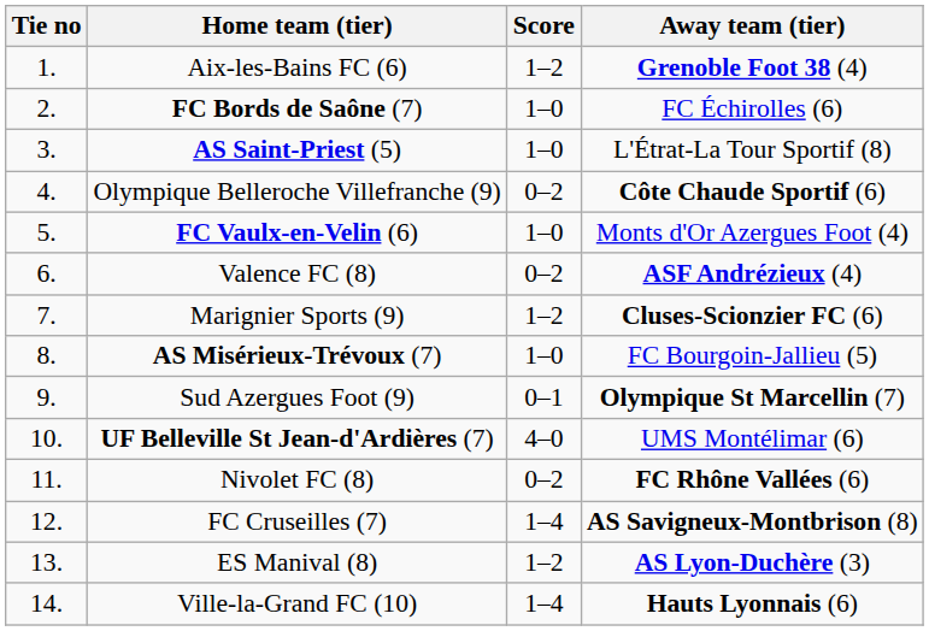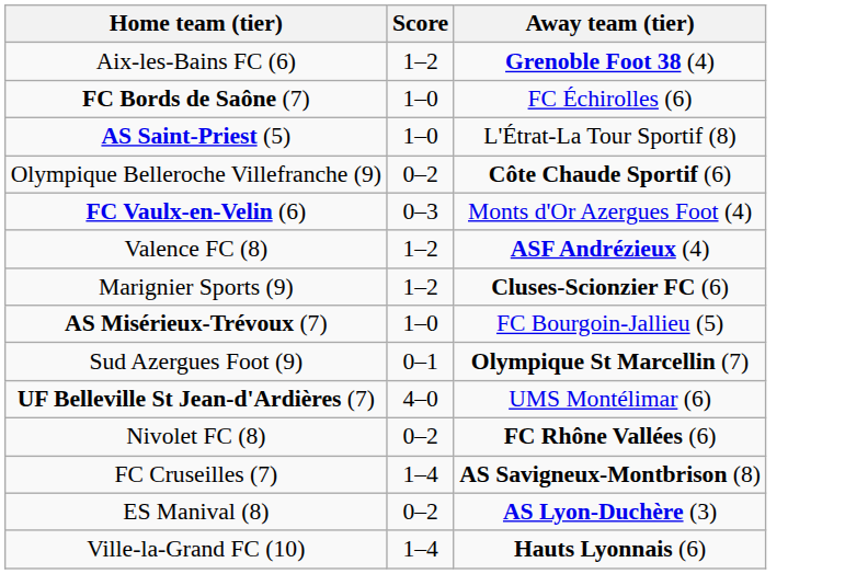 <table class="wikitable" style="text-align: center">
 <tr>
-<th>Tie no</th>
 <th>Home team (tier)</th>
 <th>Score</th>
 <th>Away team (tier)</th>
 </tr>
 <tr>
-<td>1.</td>
 <td>Aix-les-Bains FC (6)</td>
 <td>1–2</td>
 <td><strong><a href='#'>Grenoble Foot 38</a></strong> (4)</td>
 </tr>
 <tr>
-<td>2.</td>
 <td><strong>FC Bords de Saône</strong> (7)</td>
 <td>1–0</td>
 <td><a href='#'>FC Échirolles</a> (6)</td>
 </tr>
 <tr>
-<td>3.</td>
 <td><strong><a href='#'>AS Saint-Priest</a></strong> (5)</td>
 <td>1–0</td>
 <td>L'Étrat-La Tour Sportif (8)</td>
 </tr>
 <tr>
-<td>4.</td>
 <td>Olympique Belleroche Villefranche (9)</td>
 <td>0–2</td>
 <td><strong>Côte Chaude Sportif</strong> (6)</td>
 </tr>
 <tr>
-<td>5.</td>
 <td><strong><a href='#'>FC Vaulx-en-Velin</a></strong> (6)</td>
-<td>1–0</td>
+<td>0–3</td>
 <td><a href='#'>Monts d'Or Azergues Foot</a> (4)</td>
 </tr>
 <tr>
-<td>6.</td>
 <td>Valence FC (8)</td>
-<td>0–2</td>
+<td>1–2 </td>
 <td><strong><a href='#'>ASF Andrézieux</a></strong> (4)</td>
 </tr>
 <tr>
-<td>7.</td>
 <td>Marignier Sports (9)</td>
 <td>1–2 </td>
 <td><strong>Cluses-Scionzier FC</strong> (6)</td>
 </tr>
 <tr>
-<td>8.</td>
 <td><strong>AS Misérieux-Trévoux</strong> (7)</td>
 <td>1–0</td>
 <td><a href='#'>FC Bourgoin-Jallieu</a> (5)</td>
 </tr>
 <tr>
-<td>9.</td>
 <td>Sud Azergues Foot (9)</td>
 <td>0–1 </td>
 <td><strong>Olympique St Marcellin</strong> (7)</td>
 </tr>
 <tr>
-<td>10.</td>
 <td><strong>UF Belleville St Jean-d'Ardières</strong> (7)</td>
 <td>4–0</td>
 <td><a href='#'>UMS Montélimar</a> (6)</td>
 </tr>
 <tr>
-<td>11.</td>
 <td>Nivolet FC (8)</td>
 <td>0–2</td>
 <td><strong>FC Rhône Vallées</strong> (6)</td>
 </tr>
 <tr>
-<td>12.</td>
 <td>FC Cruseilles (7)</td>
 <td>1–4</td>
 <td><strong>AS Savigneux-Montbrison</strong> (8)</td>
 </tr>
 <tr>
-<td>13.</td>
 <td>ES Manival (8)</td>
-<td>1–2 </td>
+<td>0–2</td>
 <td><strong><a href='#'>AS Lyon-Duchère</a></strong> (3)</td>
 </tr>
 <tr>
-<td>14.</td>
 <td>Ville-la-Grand FC (10)</td>
 <td>1–4</td>
 <td><strong>Hauts Lyonnais</strong> (6)</td>
 </tr>
 </table>
